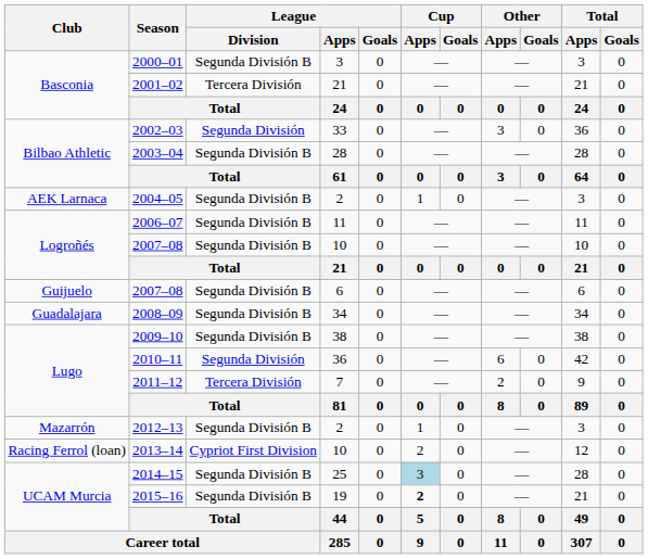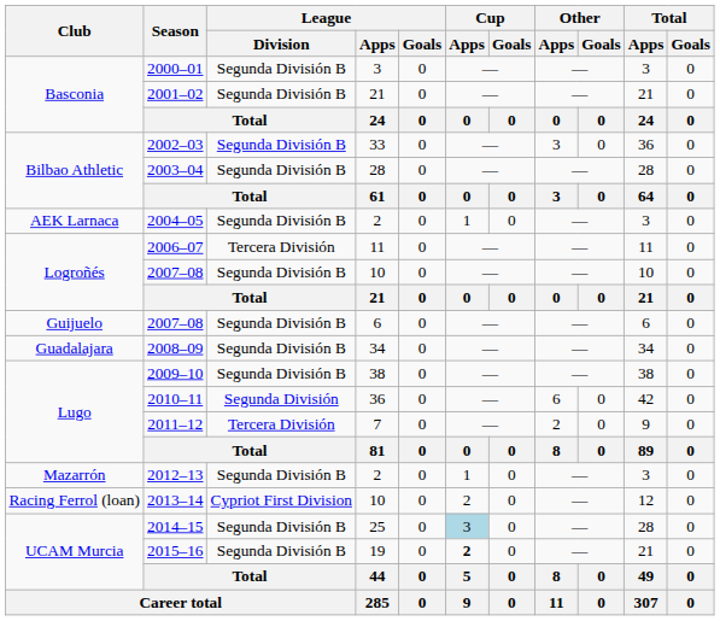 <table class="wikitable" style="text-align: center;">
 <tr>
 <th rowspan="2">Club</th>
 <th rowspan="2">Season</th>
 <th colspan="3">League</th>
 <th colspan="2">Cup</th>
 <th colspan="2">Other</th>
 <th colspan="2">Total</th>
 </tr>
 <tr>
 <th>Division</th>
 <th>Apps</th>
 <th>Goals</th>
 <th>Apps</th>
 <th>Goals</th>
 <th>Apps</th>
 <th>Goals</th>
 <th>Apps</th>
 <th>Goals</th>
 </tr>
 <tr>
 <td rowspan="3"><a href='#'>Basconia</a></td>
 <td><a href='#'>2000–01</a></td>
 <td>Segunda División B</td>
 <td>3</td>
 <td>0</td>
 <td colspan="2">—</td>
 <td colspan="2">—</td>
 <td>3</td>
 <td>0</td>
 </tr>
 <tr>
 <td><a href='#'>2001–02</a></td>
-<td>Tercera División</td>
+<td>Segunda División B</td>
 <td>21</td>
 <td>0</td>
 <td colspan="2">—</td>
 <td colspan="2">—</td>
 <td>21</td>
 <td>0</td>
 </tr>
 <tr>
 <th colspan="2">Total</th>
 <th>24</th>
 <th>0</th>
 <th>0</th>
 <th>0</th>
 <th>0</th>
 <th>0</th>
 <th>24</th>
 <th>0</th>
 </tr>
 <tr>
 <td rowspan="3"><a href='#'>Bilbao Athletic</a></td>
 <td><a href='#'>2002–03</a></td>
-<td><a href='#'>Segunda División</a></td>
+<td><a href='#'>Segunda División B</a></td>
 <td>33</td>
 <td>0</td>
 <td colspan="2">—</td>
 <td>3</td>
 <td>0</td>
 <td>36</td>
 <td>0</td>
 </tr>
 <tr>
 <td><a href='#'>2003–04</a></td>
 <td>Segunda División B</td>
 <td>28</td>
 <td>0</td>
 <td colspan="2">—</td>
 <td colspan="2">—</td>
 <td>28</td>
 <td>0</td>
 </tr>
 <tr>
 <th colspan="2">Total</th>
 <th>61</th>
 <th>0</th>
 <th>0</th>
 <th>0</th>
 <th>3</th>
 <th>0</th>
 <th>64</th>
 <th>0</th>
 </tr>
 <tr>
 <td><a href='#'>AEK Larnaca</a></td>
 <td><a href='#'>2004–05</a></td>
 <td>Segunda División B</td>
 <td>2</td>
 <td>0</td>
 <td>1</td>
 <td>0</td>
 <td colspan="2">—</td>
 <td>3</td>
 <td>0</td>
 </tr>
 <tr>
 <td rowspan="3"><a href='#'>Logroñés</a></td>
 <td><a href='#'>2006–07</a></td>
-<td>Segunda División B</td>
+<td>Tercera División</td>
 <td>11</td>
 <td>0</td>
 <td colspan="2">—</td>
 <td colspan="2">—</td>
 <td>11</td>
 <td>0</td>
 </tr>
 <tr>
 <td><a href='#'>2007–08</a></td>
 <td>Segunda División B</td>
 <td>10</td>
 <td>0</td>
 <td colspan="2">—</td>
 <td colspan="2">—</td>
 <td>10</td>
 <td>0</td>
 </tr>
 <tr>
 <th colspan="2">Total</th>
 <th>21</th>
 <th>0</th>
 <th>0</th>
 <th>0</th>
 <th>0</th>
 <th>0</th>
 <th>21</th>
 <th>0</th>
 </tr>
 <tr>
 <td><a href='#'>Guijuelo</a></td>
 <td><a href='#'>2007–08</a></td>
 <td>Segunda División B</td>
 <td>6</td>
 <td>0</td>
 <td colspan="2">—</td>
 <td colspan="2">—</td>
 <td>6</td>
 <td>0</td>
 </tr>
 <tr>
 <td><a href='#'>Guadalajara</a></td>
 <td><a href='#'>2008–09</a></td>
 <td>Segunda División B</td>
 <td>34</td>
 <td>0</td>
 <td colspan="2">—</td>
 <td colspan="2">—</td>
 <td>34</td>
 <td>0</td>
 </tr>
 <tr>
 <td rowspan="4"><a href='#'>Lugo</a></td>
 <td><a href='#'>2009–10</a></td>
 <td>Segunda División B</td>
 <td>38</td>
 <td>0</td>
 <td colspan="2">—</td>
 <td colspan="2">—</td>
 <td>38</td>
 <td>0</td>
 </tr>
 <tr>
 <td><a href='#'>2010–11</a></td>
 <td><a href='#'>Segunda División</a></td>
 <td>36</td>
 <td>0</td>
 <td colspan="2">—</td>
 <td>6</td>
 <td>0</td>
 <td>42</td>
 <td>0</td>
 </tr>
 <tr>
 <td><a href='#'>2011–12</a></td>
 <td><a href='#'>Tercera División</a></td>
 <td>7</td>
 <td>0</td>
 <td colspan="2">—</td>
 <td>2</td>
 <td>0</td>
 <td>9</td>
 <td>0</td>
 </tr>
 <tr>
 <th colspan="2">Total</th>
 <th>81</th>
 <th>0</th>
 <th>0</th>
 <th>0</th>
 <th>8</th>
 <th>0</th>
 <th>89</th>
 <th>0</th>
 </tr>
 <tr>
 <td><a href='#'>Mazarrón</a></td>
 <td><a href='#'>2012–13</a></td>
 <td>Segunda División B</td>
 <td>2</td>
 <td>0</td>
 <td>1</td>
 <td>0</td>
 <td colspan="2">—</td>
 <td>3</td>
 <td>0</td>
 </tr>
 <tr>
 <td><a href='#'>Racing Ferrol</a> (loan)</td>
 <td><a href='#'>2013–14</a></td>
 <td><a href='#'>Cypriot First Division</a></td>
 <td>10</td>
 <td>0</td>
 <td>2</td>
 <td>0</td>
 <td colspan="2">—</td>
 <td>12</td>
 <td>0</td>
 </tr>
 <tr>
 <td rowspan="3"><a href='#'>UCAM Murcia</a></td>
 <td><a href='#'>2014–15</a></td>
 <td>Segunda División B</td>
 <td>25</td>
 <td>0</td>
 <td style="background: lightblue;">3</td>
 <td>0</td>
 <td colspan="2">—</td>
 <td>28</td>
 <td>0</td>
 </tr>
 <tr>
 <td><a href='#'>2015–16</a></td>
 <td>Segunda División B</td>
 <td>19</td>
 <td>0</td>
 <td><strong>2</strong></td>
 <td>0</td>
 <td colspan="2">—</td>
 <td>21</td>
 <td>0</td>
 </tr>
 <tr>
 <th colspan="2">Total</th>
 <th>44</th>
 <th>0</th>
 <th>5</th>
 <th>0</th>
 <th>8</th>
 <th>0</th>
 <th>49</th>
 <th>0</th>
 </tr>
 <tr>
 <th colspan="3">Career total</th>
 <th>285</th>
 <th>0</th>
 <th>9</th>
 <th>0</th>
 <th>11</th>
 <th>0</th>
 <th>307</th>
 <th>0</th>
 </tr>
 </table>
